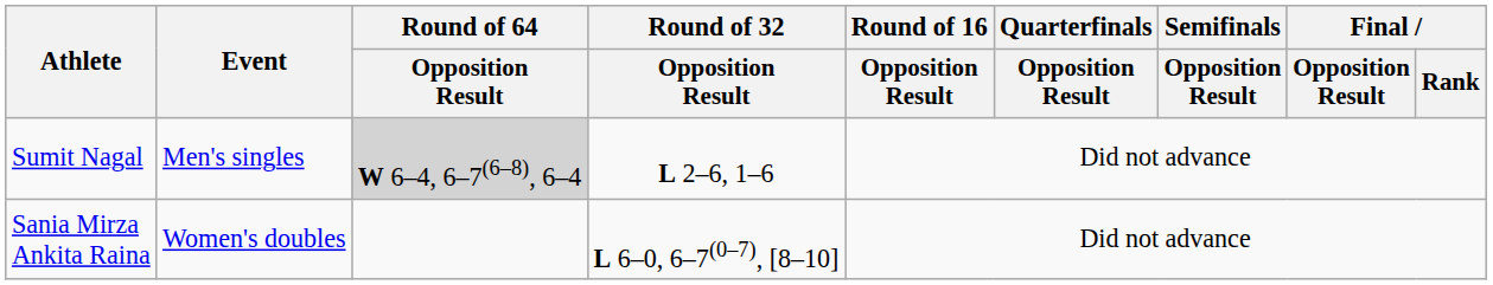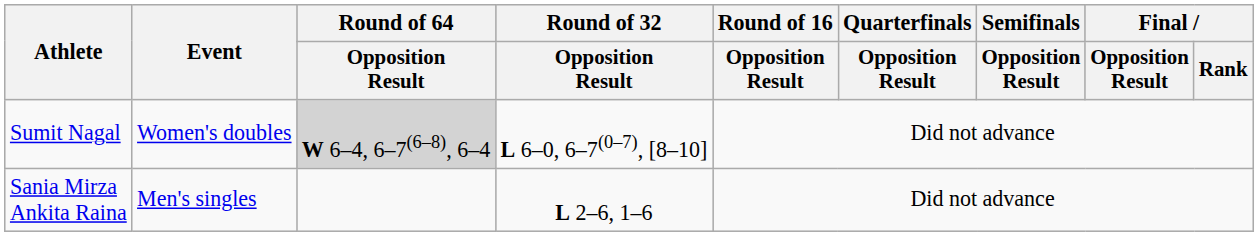 <table class="wikitable" style="font-size:90%;">
 <tr>
 <th rowspan=2>Athlete</th>
 <th rowspan=2>Event</th>
 <th>Round of 64</th>
 <th>Round of 32</th>
 <th>Round of 16</th>
 <th>Quarterfinals</th>
 <th>Semifinals</th>
 <th colspan=2>Final / </th>
 </tr>
 <tr style="font-size:95%">
 <th>Opposition <br> Result</th>
 <th>Opposition <br> Result</th>
 <th>Opposition <br> Result</th>
 <th>Opposition <br> Result</th>
 <th>Opposition <br> Result</th>
 <th>Opposition <br> Result</th>
 <th>Rank</th>
 </tr>
 <tr align=center>
 <td align=left><a href='#'>Sumit Nagal</a></td>
-<td align=left><a href='#'>Men's singles</a></td>
+<td align=left><a href='#'>Women's doubles</a></td>
 <td style="background: lightgrey;"> <br> <strong>W</strong> 6–4, 6–7<sup>(6–8)</sup>, 6–4</td>
-<td> <br> <strong>L</strong> 2–6, 1–6</td>
+<td> <br> <strong>L</strong> 6–0, 6–7<sup>(0–7)</sup>, [8–10]</td>
 <td colspan="5">Did not advance</td>
 </tr>
 <tr align=center>
 <td align=left><a href='#'>Sania Mirza</a> <br> <a href='#'>Ankita Raina</a></td>
-<td align=left><a href='#'>Women's doubles</a></td>
+<td align=left><a href='#'>Men's singles</a></td>
 <td></td>
-<td> <br> <strong>L</strong> 6–0, 6–7<sup>(0–7)</sup>, [8–10]</td>
+<td> <br> <strong>L</strong> 2–6, 1–6</td>
 <td colspan="5">Did not advance</td>
 </tr>
 </table>
